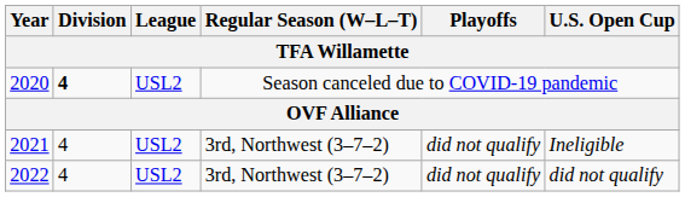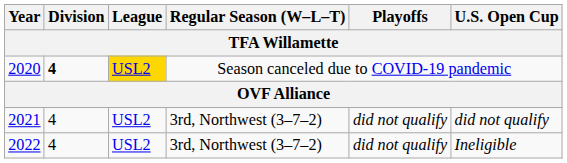 <table class="wikitable">
 <tr>
 <th>Year</th>
 <th>Division</th>
 <th>League</th>
 <th>Regular Season (W–L–T)</th>
 <th>Playoffs</th>
 <th>U.S. Open Cup</th>
 </tr>
 <tr>
 <th colspan=6 align=center>TFA Willamette</th>
 </tr>
 <tr>
 <td><a href='#'>2020</a></td>
 <td><strong>4</strong></td>
-<td><a href='#'>USL2</a></td>
+<td style="background: gold;"><a href='#'>USL2</a></td>
 <td colspan=3 align=center>Season canceled due to <a href='#'>COVID-19 pandemic</a></td>
 </tr>
 <tr>
 <th colspan=6 align=center>OVF Alliance</th>
 </tr>
 <tr>
 <td><a href='#'>2021</a></td>
 <td>4</td>
 <td><a href='#'>USL2</a></td>
 <td>3rd, Northwest (3–7–2)</td>
 <td><em>did not qualify</em></td>
-<td><em>Ineligible</em></td>
+<td><em>did not qualify</em></td>
 </tr>
 <tr>
 <td><a href='#'>2022</a></td>
 <td>4</td>
 <td><a href='#'>USL2</a></td>
 <td>3rd, Northwest (3–7–2)</td>
 <td><em>did not qualify</em></td>
-<td><em>did not qualify</em></td>
+<td><em>Ineligible</em></td>
 </tr>
 </table>
